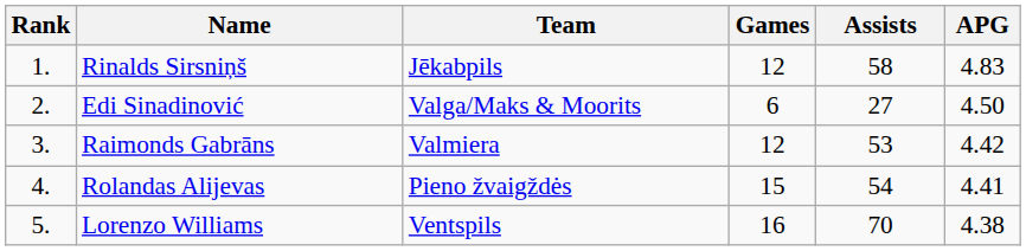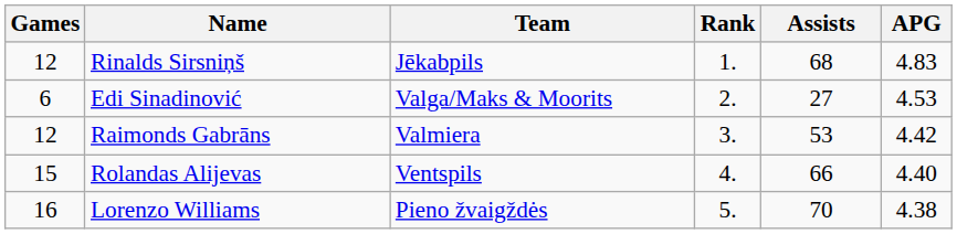 <table class="wikitable" style="text-align: center;">
 <tr>
-<th>Rank</th>
+<th>Games</th>
 <th width=200>Name</th>
 <th width=200>Team</th>
-<th>Games</th>
+<th>Rank</th>
 <th width=75>Assists</th>
 <th width=40>APG</th>
 </tr>
 <tr>
-<td>1.</td>
+<td>12</td>
 <td align="left"> <a href='#'>Rinalds Sirsniņš</a></td>
 <td align="left"> <a href='#'>Jēkabpils</a></td>
-<td>12</td>
-<td>58</td>
+<td>1.</td>
+<td>68</td>
 <td>4.83</td>
 </tr>
 <tr>
-<td>2.</td>
+<td>6</td>
 <td align="left"> <a href='#'>Edi Sinadinović</a></td>
 <td align="left"> <a href='#'>Valga/Maks & Moorits</a></td>
-<td>6</td>
+<td>2.</td>
 <td>27</td>
-<td>4.50</td>
+<td>4.53</td>
 </tr>
 <tr>
-<td>3.</td>
+<td>12</td>
 <td align="left"> <a href='#'>Raimonds Gabrāns</a></td>
 <td align="left"> <a href='#'>Valmiera</a></td>
-<td>12</td>
+<td>3.</td>
 <td>53</td>
 <td>4.42</td>
 </tr>
 <tr>
+<td>15</td>
+<td align="left"> <a href='#'>Rolandas Alijevas</a></td>
+<td align="left"> <a href='#'>Ventspils</a></td>
 <td>4.</td>
-<td align="left"> <a href='#'>Rolandas Alijevas</a></td>
-<td align="left"> <a href='#'>Pieno žvaigždės</a></td>
-<td>15</td>
-<td>54</td>
-<td>4.41</td>
+<td>66</td>
+<td>4.40</td>
 </tr>
 <tr>
+<td>16</td>
+<td align="left"> <a href='#'>Lorenzo Williams</a></td>
+<td align="left"> <a href='#'>Pieno žvaigždės</a></td>
 <td>5.</td>
-<td align="left"> <a href='#'>Lorenzo Williams</a></td>
-<td align="left"> <a href='#'>Ventspils</a></td>
-<td>16</td>
 <td>70</td>
 <td>4.38</td>
 </tr>
 </table>
